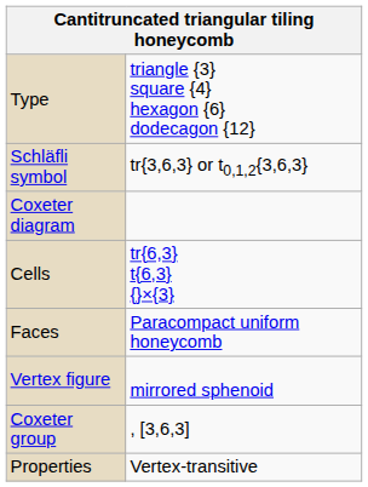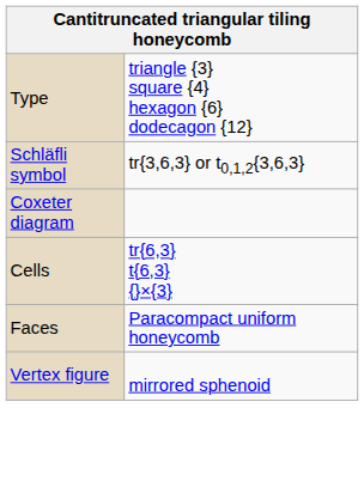 <table class="wikitable" align="right" style="margin-left:10px" width="320">
 <tr>
 <th bgcolor=#e7dcc3 colspan=2>Cantitruncated triangular tiling honeycomb<br></th>
 </tr>
 <tr>
 <td bgcolor=#e7dcc3>Type</td>
 <td><a href='#'>triangle</a> {3}<br><a href='#'>square</a> {4}<br><a href='#'>hexagon</a> {6}<br><a href='#'>dodecagon</a> {12}</td>
 </tr>
 <tr>
 <td width=100 bgcolor=#e7dcc3><a href='#'>Schläfli symbol</a></td>
 <td>tr{3,6,3} or t<sub>0,1,2</sub>{3,6,3}</td>
 </tr>
 <tr>
 <td bgcolor=#e7dcc3><a href='#'>Coxeter diagram</a></td>
 <td></td>
 </tr>
 <tr>
 <td bgcolor=#e7dcc3>Cells</td>
 <td><a href='#'>tr{6,3}</a> <br><a href='#'>t{6,3}</a> <br><a href='#'>{}×{3}</a> </td>
 </tr>
 <tr>
 <td bgcolor=#e7dcc3>Faces</td>
 <td><a href='#'>Paracompact uniform honeycomb</a></td>
 </tr>
 <tr>
 <td bgcolor=#e7dcc3><a href='#'>Vertex figure</a></td>
 <td><br><a href='#'>mirrored sphenoid</a></td>
 </tr>
-<tr>
-<td bgcolor=#e7dcc3><a href='#'>Coxeter group</a></td>
-<td>, [3,6,3]</td>
-</tr>
-<tr>
-<td bgcolor=#e7dcc3>Properties</td>
-<td>Vertex-transitive</td>
-</tr>
 </table>
